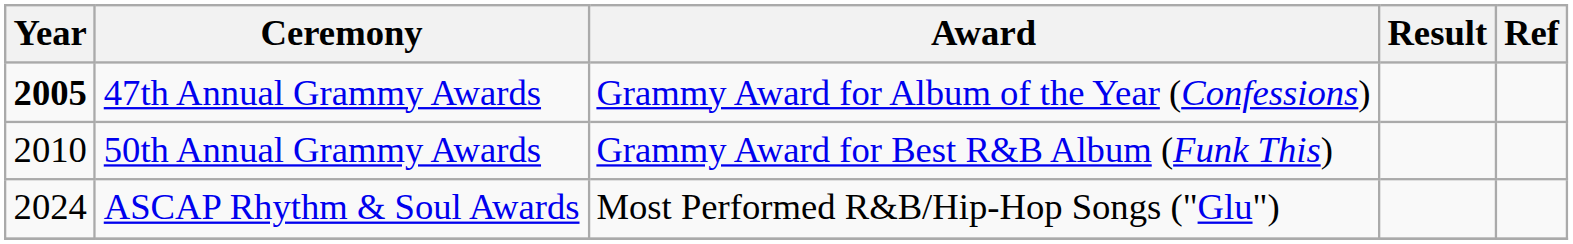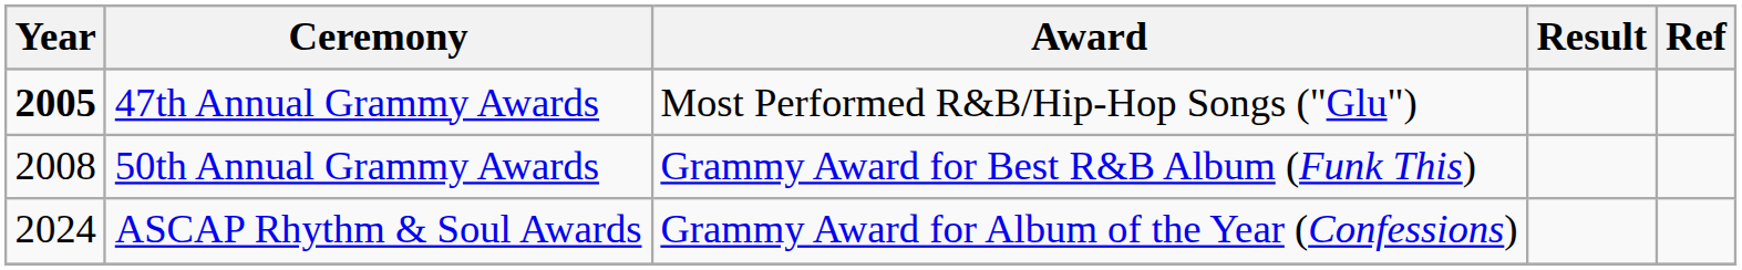 <table class="wikitable">
 <tr style="background:#ccc; text-align:center;">
 <th scope="col">Year</th>
 <th scope="col">Ceremony</th>
 <th scope="col">Award</th>
 <th scope="col">Result</th>
 <th>Ref</th>
 </tr>
 <tr>
 <td><strong>2005</strong></td>
 <td><a href='#'>47th Annual Grammy Awards</a></td>
-<td><a href='#'>Grammy Award for Album of the Year</a> (<em><a href='#'>Confessions</a></em>)</td>
+<td>Most Performed R&B/Hip-Hop Songs ("<a href='#'>Glu</a>")</td>
 <td></td>
 <td style="text-align:center;"></td>
 </tr>
 <tr>
-<td>2010</td>
+<td>2008</td>
 <td><a href='#'>50th Annual Grammy Awards</a></td>
 <td><a href='#'>Grammy Award for Best R&B Album</a> (<em><a href='#'>Funk This</a></em>)</td>
 <td></td>
 <td style="text-align:center;"></td>
 </tr>
 <tr>
 <td>2024</td>
 <td><a href='#'>ASCAP Rhythm & Soul Awards</a></td>
-<td>Most Performed R&B/Hip-Hop Songs ("<a href='#'>Glu</a>")</td>
+<td><a href='#'>Grammy Award for Album of the Year</a> (<em><a href='#'>Confessions</a></em>)</td>
 <td></td>
 <td style="text-align:center;"></td>
 </tr>
 <tr>
 </tr>
 </table>
